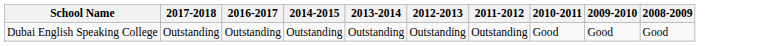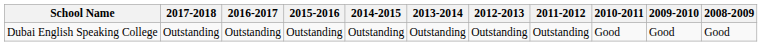 <table class="wikitable">
 <tr>
 <th>School Name</th>
 <th>2017-2018</th>
 <th>2016-2017</th>
+<th>2015-2016</th>
 <th>2014-2015</th>
 <th>2013-2014</th>
 <th>2012-2013</th>
 <th>2011-2012</th>
 <th>2010-2011</th>
 <th>2009-2010</th>
 <th>2008-2009</th>
 </tr>
 <tr>
 <td>Dubai English Speaking College</td>
 <td>Outstanding</td>
 <td>Outstanding</td>
 <td>Outstanding</td>
 <td>Outstanding</td>
 <td>Outstanding</td>
 <td>Outstanding</td>
+<td>Outstanding</td>
 <td>Good</td>
 <td>Good</td>
 <td>Good</td>
 </tr>
 </table>
